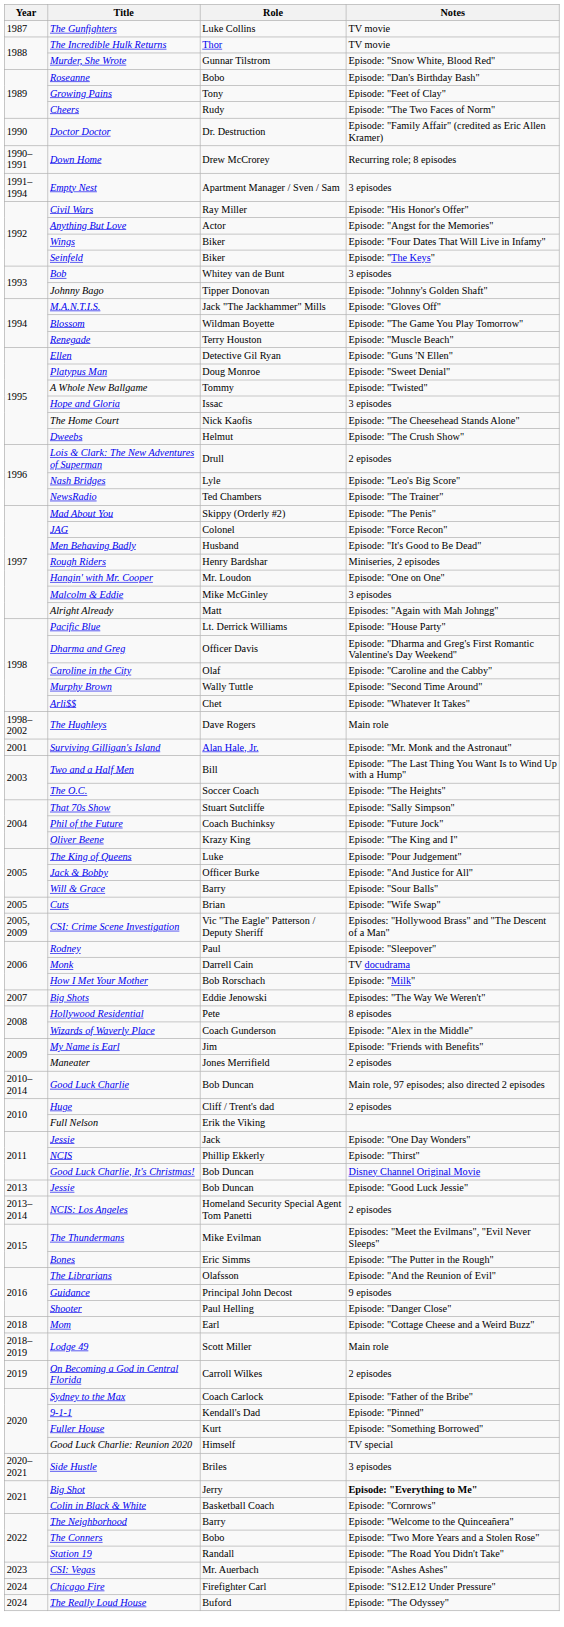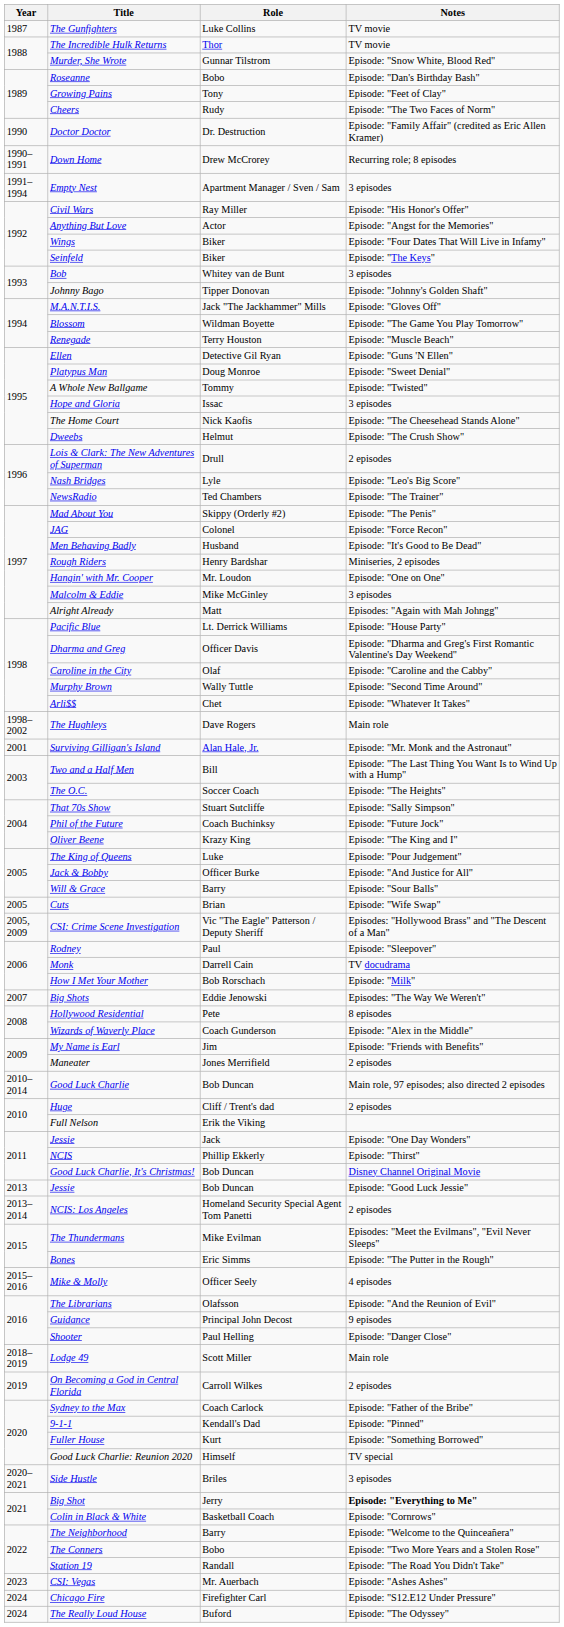 <table class="wikitable">
 <tr>
 <th>Year</th>
 <th>Title</th>
 <th>Role</th>
 <th class="unsortable">Notes</th>
 </tr>
 <tr>
 <td>1987</td>
 <td><em><a href='#'>The Gunfighters</a></em></td>
 <td>Luke Collins</td>
 <td>TV movie</td>
 </tr>
 <tr>
 <td rowspan="2">1988</td>
 <td><em><a href='#'>The Incredible Hulk Returns</a></em></td>
 <td><a href='#'>Thor</a></td>
 <td>TV movie</td>
 </tr>
 <tr>
 <td><em><a href='#'>Murder, She Wrote</a></em></td>
 <td>Gunnar Tilstrom</td>
 <td>Episode: "Snow White, Blood Red"</td>
 </tr>
 <tr>
 <td rowspan="3">1989</td>
 <td><em><a href='#'>Roseanne</a></em></td>
 <td>Bobo</td>
 <td>Episode: "Dan's Birthday Bash"</td>
 </tr>
 <tr>
 <td><em><a href='#'>Growing Pains</a></em></td>
 <td>Tony</td>
 <td>Episode: "Feet of Clay"</td>
 </tr>
 <tr>
 <td><em><a href='#'>Cheers</a></em></td>
 <td>Rudy</td>
 <td>Episode: "The Two Faces of Norm"</td>
 </tr>
 <tr>
 <td>1990</td>
 <td><em><a href='#'>Doctor Doctor</a></em></td>
 <td>Dr. Destruction</td>
 <td>Episode: "Family Affair" (credited as Eric Allen Kramer)</td>
 </tr>
 <tr>
 <td>1990–1991</td>
 <td><em><a href='#'>Down Home</a></em></td>
 <td>Drew McCrorey</td>
 <td>Recurring role; 8 episodes</td>
 </tr>
 <tr>
 <td>1991–1994</td>
 <td><em><a href='#'>Empty Nest</a></em></td>
 <td>Apartment Manager / Sven / Sam</td>
 <td>3 episodes</td>
 </tr>
 <tr>
 <td rowspan="4">1992</td>
 <td><em><a href='#'>Civil Wars</a></em></td>
 <td>Ray Miller</td>
 <td>Episode: "His Honor's Offer"</td>
 </tr>
 <tr>
 <td><em><a href='#'>Anything But Love</a></em></td>
 <td>Actor</td>
 <td>Episode: "Angst for the Memories"</td>
 </tr>
 <tr>
 <td><em><a href='#'>Wings</a></em></td>
 <td>Biker</td>
 <td>Episode: "Four Dates That Will Live in Infamy"</td>
 </tr>
 <tr>
 <td><em><a href='#'>Seinfeld</a></em></td>
 <td>Biker</td>
 <td>Episode: "<a href='#'>The Keys</a>"</td>
 </tr>
 <tr>
 <td rowspan="2">1993</td>
 <td><em><a href='#'>Bob</a></em></td>
 <td>Whitey van de Bunt</td>
 <td>3 episodes</td>
 </tr>
 <tr>
 <td><em>Johnny Bago</em></td>
 <td>Tipper Donovan</td>
 <td>Episode: "Johnny's Golden Shaft"</td>
 </tr>
 <tr>
 <td rowspan="3">1994</td>
 <td><em><a href='#'>M.A.N.T.I.S.</a></em></td>
 <td>Jack "The Jackhammer" Mills</td>
 <td>Episode: "Gloves Off"</td>
 </tr>
 <tr>
 <td><em><a href='#'>Blossom</a></em></td>
 <td>Wildman Boyette</td>
 <td>Episode: "The Game You Play Tomorrow"</td>
 </tr>
 <tr>
 <td><em><a href='#'>Renegade</a></em></td>
 <td>Terry Houston</td>
 <td>Episode: "Muscle Beach"</td>
 </tr>
 <tr>
 <td rowspan="6">1995</td>
 <td><em><a href='#'>Ellen</a></em></td>
 <td>Detective Gil Ryan</td>
 <td>Episode: "Guns 'N Ellen"</td>
 </tr>
 <tr>
 <td><em><a href='#'>Platypus Man</a></em></td>
 <td>Doug Monroe</td>
 <td>Episode: "Sweet Denial"</td>
 </tr>
 <tr>
 <td><em>A Whole New Ballgame</em></td>
 <td>Tommy</td>
 <td>Episode: "Twisted"</td>
 </tr>
 <tr>
 <td><em><a href='#'>Hope and Gloria</a></em></td>
 <td>Issac</td>
 <td>3 episodes</td>
 </tr>
 <tr>
 <td><em>The Home Court</em></td>
 <td>Nick Kaofis</td>
 <td>Episode: "The Cheesehead Stands Alone"</td>
 </tr>
 <tr>
 <td><em><a href='#'>Dweebs</a></em></td>
 <td>Helmut</td>
 <td>Episode: "The Crush Show"</td>
 </tr>
 <tr>
 <td rowspan="3">1996</td>
 <td><em><a href='#'>Lois & Clark: The New Adventures of Superman</a></em></td>
 <td>Drull</td>
 <td>2 episodes</td>
 </tr>
 <tr>
 <td><em><a href='#'>Nash Bridges</a></em></td>
 <td>Lyle</td>
 <td>Episode: "Leo's Big Score"</td>
 </tr>
 <tr>
 <td><em><a href='#'>NewsRadio</a></em></td>
 <td>Ted Chambers</td>
 <td>Episode: "The Trainer"</td>
 </tr>
 <tr>
 <td rowspan="7">1997</td>
 <td><em><a href='#'>Mad About You</a></em></td>
 <td>Skippy (Orderly #2)</td>
 <td>Episode: "The Penis"</td>
 </tr>
 <tr>
 <td><em><a href='#'>JAG</a></em></td>
 <td>Colonel</td>
 <td>Episode: "Force Recon"</td>
 </tr>
 <tr>
 <td><em><a href='#'>Men Behaving Badly</a></em></td>
 <td>Husband</td>
 <td>Episode: "It's Good to Be Dead"</td>
 </tr>
 <tr>
 <td><em><a href='#'>Rough Riders</a></em></td>
 <td>Henry Bardshar</td>
 <td>Miniseries, 2 episodes</td>
 </tr>
 <tr>
 <td><em><a href='#'>Hangin' with Mr. Cooper</a></em></td>
 <td>Mr. Loudon</td>
 <td>Episode: "One on One"</td>
 </tr>
 <tr>
 <td><em><a href='#'>Malcolm & Eddie</a></em></td>
 <td>Mike McGinley</td>
 <td>3 episodes</td>
 </tr>
 <tr>
 <td><em>Alright Already</em></td>
 <td>Matt</td>
 <td>Episodes: "Again with Mah Johngg"</td>
 </tr>
 <tr>
 <td rowspan="5">1998</td>
 <td><em><a href='#'>Pacific Blue</a></em></td>
 <td>Lt. Derrick Williams</td>
 <td>Episode: "House Party"</td>
 </tr>
 <tr>
 <td><em><a href='#'>Dharma and Greg</a></em></td>
 <td>Officer Davis</td>
 <td>Episode: "Dharma and Greg's First Romantic Valentine's Day Weekend"</td>
 </tr>
 <tr>
 <td><em><a href='#'>Caroline in the City</a></em></td>
 <td>Olaf</td>
 <td>Episode: "Caroline and the Cabby"</td>
 </tr>
 <tr>
 <td><em><a href='#'>Murphy Brown</a></em></td>
 <td>Wally Tuttle</td>
 <td>Episode: "Second Time Around"</td>
 </tr>
 <tr>
 <td><em><a href='#'>Arli$$</a></em></td>
 <td>Chet</td>
 <td>Episode: "Whatever It Takes"</td>
 </tr>
 <tr>
 <td>1998–2002</td>
 <td><em><a href='#'>The Hughleys</a></em></td>
 <td>Dave Rogers</td>
 <td>Main role</td>
 </tr>
 <tr>
 <td>2001</td>
 <td><em><a href='#'>Surviving Gilligan's Island</a></em></td>
 <td><a href='#'>Alan Hale, Jr.</a></td>
 <td>Episode: "Mr. Monk and the Astronaut"</td>
 </tr>
 <tr>
 <td rowspan="2">2003</td>
 <td><em><a href='#'>Two and a Half Men</a></em></td>
 <td>Bill</td>
 <td>Episode: "The Last Thing You Want Is to Wind Up with a Hump"</td>
 </tr>
 <tr>
 <td><em><a href='#'>The O.C.</a></em></td>
 <td>Soccer Coach</td>
 <td>Episode: "The Heights"</td>
 </tr>
 <tr>
 <td rowspan="3">2004</td>
 <td><em><a href='#'>That 70s Show</a></em></td>
 <td>Stuart Sutcliffe</td>
 <td>Episode: "Sally Simpson"</td>
 </tr>
 <tr>
 <td><em><a href='#'>Phil of the Future</a></em></td>
 <td>Coach Buchinksy</td>
 <td>Episode: "Future Jock"</td>
 </tr>
 <tr>
 <td><em><a href='#'>Oliver Beene</a></em></td>
 <td>Krazy King</td>
 <td>Episode: "The King and I"</td>
 </tr>
 <tr>
 <td rowspan="3">2005</td>
 <td><em><a href='#'>The King of Queens</a></em></td>
 <td>Luke</td>
 <td>Episode: "Pour Judgement"</td>
 </tr>
 <tr>
 <td><em><a href='#'>Jack & Bobby</a></em></td>
 <td>Officer Burke</td>
 <td>Episode: "And Justice for All"</td>
 </tr>
 <tr>
 <td><em><a href='#'>Will & Grace</a></em></td>
 <td>Barry</td>
 <td>Episode: "Sour Balls"</td>
 </tr>
 <tr>
 <td>2005</td>
 <td><em><a href='#'>Cuts</a></em></td>
 <td>Brian</td>
 <td>Episode: "Wife Swap"</td>
 </tr>
 <tr>
 <td>2005, 2009</td>
 <td><em><a href='#'>CSI: Crime Scene Investigation</a></em></td>
 <td>Vic "The Eagle" Patterson /<br>Deputy Sheriff</td>
 <td>Episodes: "Hollywood Brass" and "The Descent of a Man"</td>
 </tr>
 <tr>
 <td rowspan="3">2006</td>
 <td><em><a href='#'>Rodney</a></em></td>
 <td>Paul</td>
 <td>Episode: "Sleepover"</td>
 </tr>
 <tr>
 <td><em><a href='#'>Monk</a></em></td>
 <td>Darrell Cain</td>
 <td>TV <a href='#'>docudrama</a></td>
 </tr>
 <tr>
 <td><em><a href='#'>How I Met Your Mother</a></em></td>
 <td>Bob Rorschach</td>
 <td>Episode: "<a href='#'>Milk</a>"</td>
 </tr>
 <tr>
 <td>2007</td>
 <td><em><a href='#'>Big Shots</a></em></td>
 <td>Eddie Jenowski</td>
 <td>Episodes: "The Way We Weren't"</td>
 </tr>
 <tr>
 <td rowspan="2">2008</td>
 <td><em><a href='#'>Hollywood Residential</a></em></td>
 <td>Pete</td>
 <td>8 episodes</td>
 </tr>
 <tr>
 <td><em><a href='#'>Wizards of Waverly Place</a></em></td>
 <td>Coach Gunderson</td>
 <td>Episode: "Alex in the Middle"</td>
 </tr>
 <tr>
 <td rowspan="2">2009</td>
 <td><em><a href='#'>My Name is Earl</a></em></td>
 <td>Jim</td>
 <td>Episode: "Friends with Benefits"</td>
 </tr>
 <tr>
 <td><em>Maneater</em></td>
 <td>Jones Merrifield</td>
 <td>2 episodes</td>
 </tr>
 <tr>
 <td>2010–2014</td>
 <td><em><a href='#'>Good Luck Charlie</a></em></td>
 <td>Bob Duncan</td>
 <td>Main role, 97 episodes; also directed 2 episodes</td>
 </tr>
 <tr>
 <td rowspan="2">2010</td>
 <td><em><a href='#'>Huge</a></em></td>
 <td>Cliff / Trent's dad</td>
 <td>2 episodes</td>
 </tr>
 <tr>
 <td><em>Full Nelson</em></td>
 <td>Erik the Viking</td>
 <td></td>
 </tr>
 <tr>
 <td rowspan="3">2011</td>
 <td><em><a href='#'>Jessie</a></em></td>
 <td>Jack</td>
 <td>Episode: "One Day Wonders"</td>
 </tr>
 <tr>
 <td><em><a href='#'>NCIS</a></em></td>
 <td>Phillip Ekkerly</td>
 <td>Episode: "Thirst"</td>
 </tr>
 <tr>
 <td><em><a href='#'>Good Luck Charlie, It's Christmas!</a></em></td>
 <td>Bob Duncan</td>
 <td><a href='#'>Disney Channel Original Movie</a></td>
 </tr>
 <tr>
 <td>2013</td>
 <td><em><a href='#'>Jessie</a></em></td>
 <td>Bob Duncan</td>
 <td>Episode: "Good Luck Jessie"</td>
 </tr>
 <tr>
 <td>2013–2014</td>
 <td><em><a href='#'>NCIS: Los Angeles</a></em></td>
 <td>Homeland Security Special Agent Tom Panetti</td>
 <td>2 episodes</td>
 </tr>
 <tr>
 <td rowspan="2">2015</td>
 <td><em><a href='#'>The Thundermans</a></em></td>
 <td>Mike Evilman</td>
 <td>Episodes: "Meet the Evilmans", "Evil Never Sleeps"</td>
 </tr>
 <tr>
 <td><em><a href='#'>Bones</a></em></td>
 <td>Eric Simms</td>
 <td>Episode: "The Putter in the Rough"</td>
 </tr>
 <tr>
+<td>2015–2016</td>
+<td><em><a href='#'>Mike & Molly</a></em></td>
+<td>Officer Seely</td>
+<td>4 episodes</td>
+</tr>
+<tr>
 <td rowspan="3">2016</td>
 <td><em><a href='#'>The Librarians</a></em></td>
 <td>Olafsson</td>
 <td>Episode: "And the Reunion of Evil"</td>
 </tr>
 <tr>
 <td><em><a href='#'>Guidance</a></em></td>
 <td>Principal John Decost</td>
 <td>9 episodes</td>
 </tr>
 <tr>
 <td><em><a href='#'>Shooter</a></em></td>
 <td>Paul Helling</td>
 <td>Episode: "Danger Close"</td>
-</tr>
-<tr>
-<td>2018</td>
-<td><em><a href='#'>Mom</a></em></td>
-<td>Earl</td>
-<td>Episode: "Cottage Cheese and a Weird Buzz"</td>
 </tr>
 <tr>
 <td>2018–2019</td>
 <td><em><a href='#'>Lodge 49</a></em></td>
 <td>Scott Miller</td>
 <td>Main role</td>
 </tr>
 <tr>
 <td>2019</td>
 <td><em><a href='#'>On Becoming a God in Central Florida</a></em></td>
 <td>Carroll Wilkes</td>
 <td>2 episodes</td>
 </tr>
 <tr>
 <td rowspan="4">2020</td>
 <td><em><a href='#'>Sydney to the Max</a></em></td>
 <td>Coach Carlock</td>
 <td>Episode: "Father of the Bribe"</td>
 </tr>
 <tr>
 <td><em><a href='#'>9-1-1</a></em></td>
 <td>Kendall's Dad</td>
 <td>Episode: "Pinned"</td>
 </tr>
 <tr>
 <td><em><a href='#'>Fuller House</a></em></td>
 <td>Kurt</td>
 <td>Episode: "Something Borrowed"</td>
 </tr>
 <tr>
 <td><em>Good Luck Charlie: Reunion 2020</em></td>
 <td>Himself</td>
 <td>TV special</td>
 </tr>
 <tr>
 <td>2020–2021</td>
 <td><em><a href='#'>Side Hustle</a></em></td>
 <td>Briles</td>
 <td>3 episodes</td>
 </tr>
 <tr>
 <td rowspan="2">2021</td>
 <td><em><a href='#'>Big Shot</a></em></td>
 <td>Jerry</td>
 <td><strong>Episode: "Everything to Me"</strong></td>
 </tr>
 <tr>
 <td><em><a href='#'>Colin in Black & White</a></em></td>
 <td>Basketball Coach</td>
 <td>Episode: "Cornrows"</td>
 </tr>
 <tr>
 <td rowspan="3">2022</td>
 <td><em><a href='#'>The Neighborhood</a></em></td>
 <td>Barry</td>
 <td>Episode: "Welcome to the Quinceañera"</td>
 </tr>
 <tr>
 <td><em><a href='#'>The Conners</a></em></td>
 <td>Bobo</td>
 <td>Episode: "Two More Years and a Stolen Rose"</td>
 </tr>
 <tr>
 <td><em><a href='#'>Station 19</a></em></td>
 <td>Randall</td>
 <td>Episode: "The Road You Didn't Take"</td>
 </tr>
 <tr>
 <td>2023</td>
 <td><em><a href='#'>CSI: Vegas</a></em></td>
 <td>Mr. Auerbach</td>
 <td>Episode: "Ashes Ashes"</td>
 </tr>
 <tr>
 <td>2024</td>
 <td><em><a href='#'>Chicago Fire</a></em></td>
 <td>Firefighter Carl</td>
 <td>Episode: "S12.E12 Under Pressure"</td>
 </tr>
 <tr>
 <td>2024</td>
 <td><em><a href='#'>The Really Loud House</a></em></td>
 <td>Buford</td>
 <td>Episode: "The Odyssey"</td>
 </tr>
 </table>
